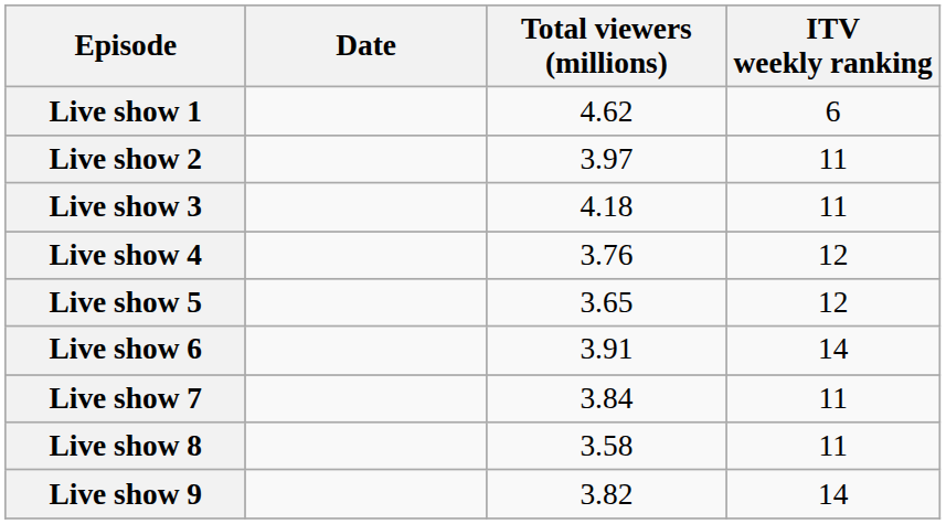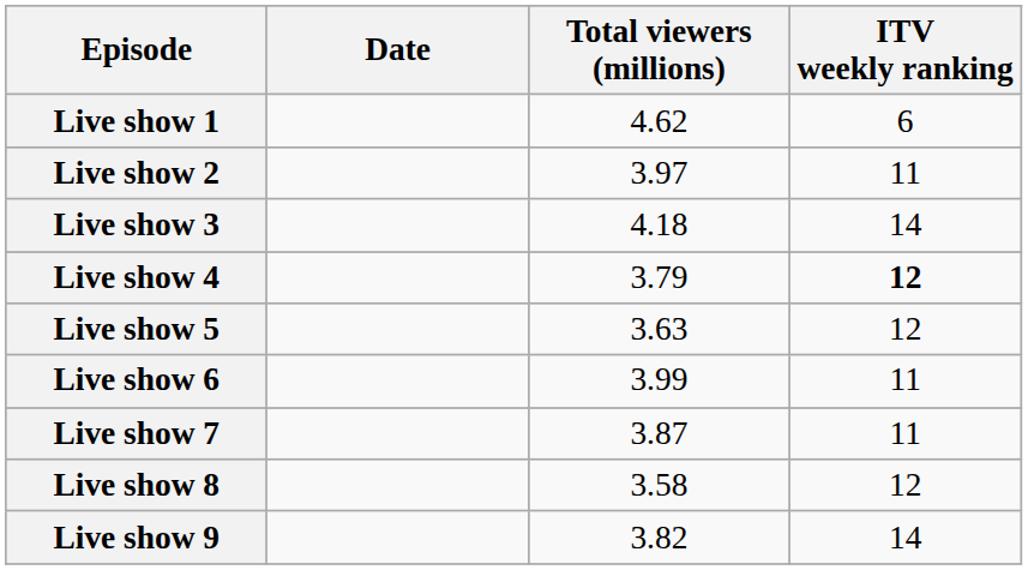 <table class="wikitable sortable" style="text-align:center">
 <tr>
 <th scope="col" style="width:120px;">Episode</th>
 <th scope="col" style="width:120px;">Date</th>
 <th scope="col" style="width:120px;">Total viewers<br>(millions)</th>
 <th>ITV<br>weekly ranking</th>
 </tr>
 <tr>
 <th scope="row">Live show 1</th>
 <td></td>
 <td>4.62</td>
 <td>6</td>
 </tr>
 <tr>
 <th scope="row">Live show 2</th>
 <td></td>
 <td>3.97</td>
 <td>11</td>
 </tr>
 <tr>
 <th scope="row">Live show 3</th>
 <td></td>
 <td>4.18</td>
-<td>11</td>
+<td>14</td>
 </tr>
 <tr>
 <th scope="row">Live show 4</th>
 <td></td>
-<td>3.76</td>
-<td>12</td>
+<td>3.79</td>
+<td><strong>12</strong></td>
 </tr>
 <tr>
 <th scope="row">Live show 5</th>
 <td></td>
-<td>3.65</td>
+<td>3.63</td>
 <td>12</td>
 </tr>
 <tr>
 <th scope="row">Live show 6</th>
 <td></td>
-<td>3.91</td>
-<td>14</td>
+<td>3.99</td>
+<td>11</td>
 </tr>
 <tr>
 <th scope="row">Live show 7</th>
 <td></td>
-<td>3.84</td>
+<td>3.87</td>
 <td>11</td>
 </tr>
 <tr>
 <th scope="row">Live show 8</th>
 <td></td>
 <td>3.58</td>
-<td>11</td>
+<td>12</td>
 </tr>
 <tr>
 <th scope="row">Live show 9</th>
 <td></td>
 <td>3.82</td>
 <td>14</td>
 </tr>
 </table>
